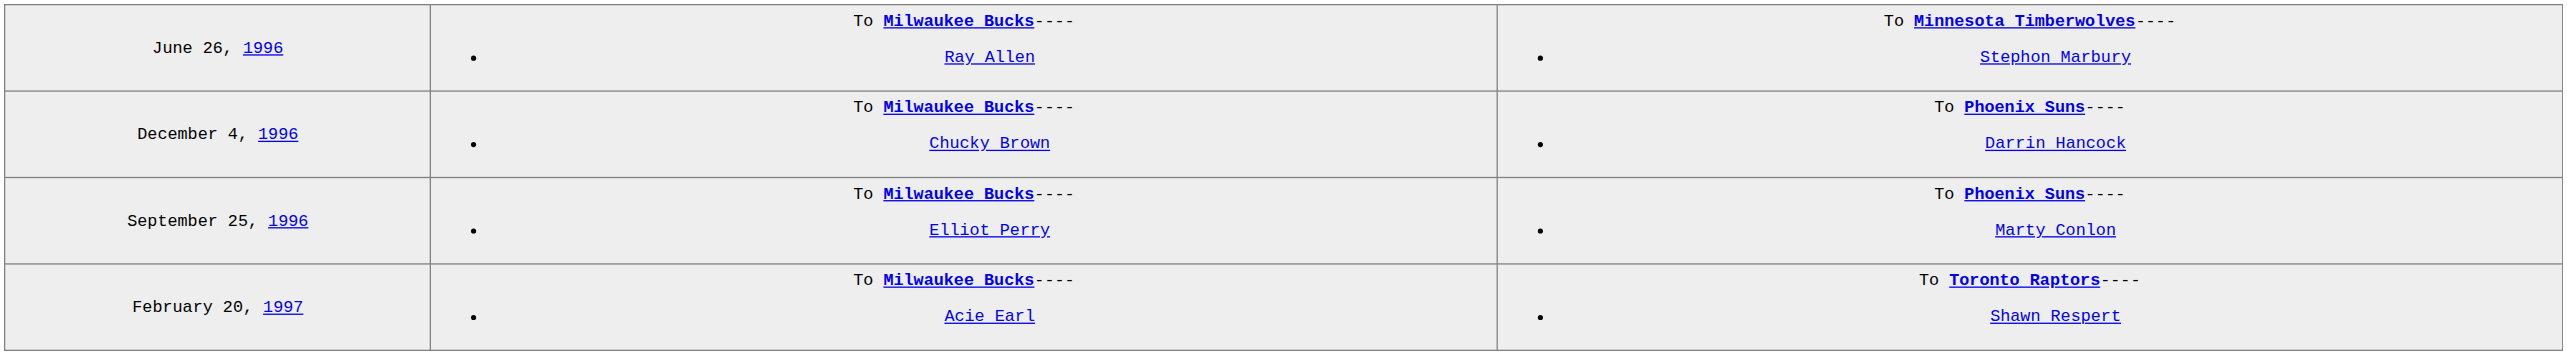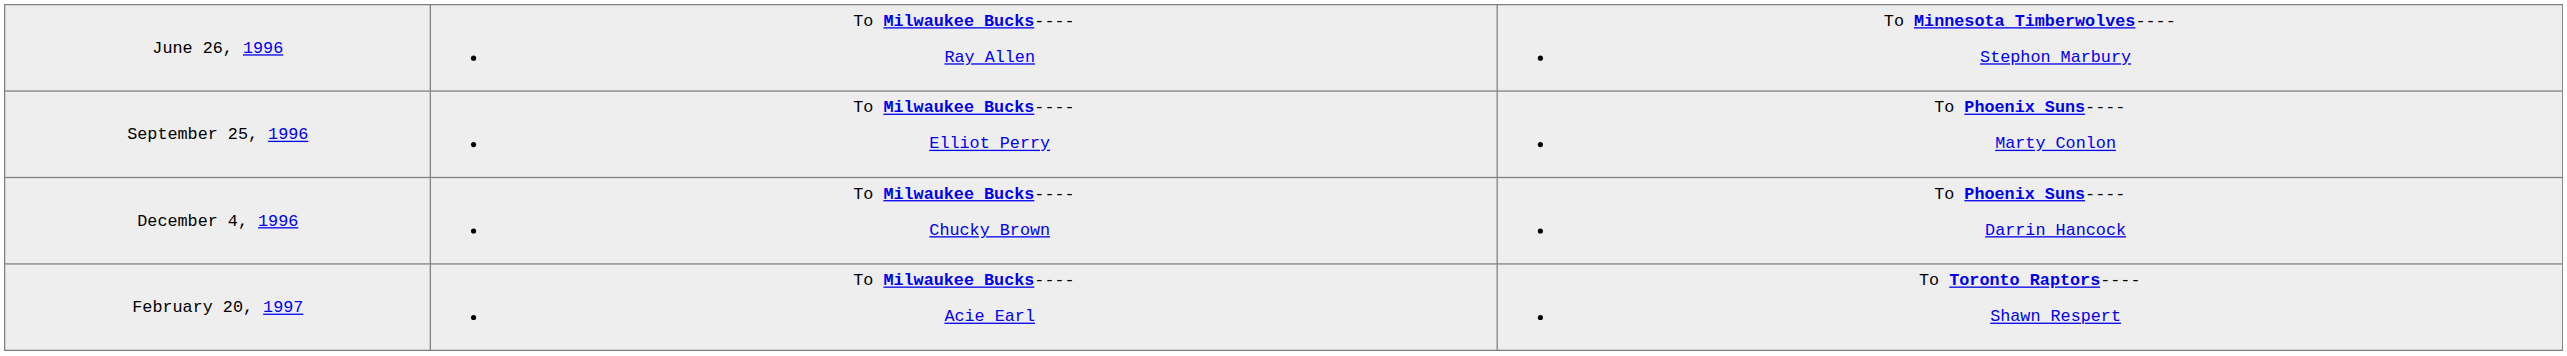 <table border="1" style="border-collapse:collapse; text-align:center; width:100%;"  cellpadding="5">
 <tr style="background:#eee;">
 <td style="width:12%">June 26, <a href='#'>1996</a></td>
 <td style="width:30%; vertical-align:top;">To <strong><a href='#'>Milwaukee Bucks</a></strong>----<br><ul><li><a href='#'>Ray Allen</a></li></ul></td>
 <td style="width:30%; vertical-align:top;">To <strong><a href='#'>Minnesota Timberwolves</a></strong>----<br><ul><li><a href='#'>Stephon Marbury</a></li></ul></td>
 </tr>
 <tr style="background:#eee;">
+<td style="width:12%">September 25, <a href='#'>1996</a></td>
+<td style="width:30%; vertical-align:top;">To <strong><a href='#'>Milwaukee Bucks</a></strong>----<br><ul><li><a href='#'>Elliot Perry</a></li></ul></td>
+<td style="width:30%; vertical-align:top;">To <strong><a href='#'>Phoenix Suns</a></strong>----<br><ul><li><a href='#'>Marty Conlon</a></li></ul></td>
+</tr>
+<tr style="background:#eee;">
 <td style="width:12%">December 4, <a href='#'>1996</a></td>
 <td style="width:30%; vertical-align:top;">To <strong><a href='#'>Milwaukee Bucks</a></strong>----<br><ul><li><a href='#'>Chucky Brown</a></li></ul></td>
 <td style="width:30%; vertical-align:top;">To <strong><a href='#'>Phoenix Suns</a></strong>----<br><ul><li><a href='#'>Darrin Hancock</a></li></ul></td>
-</tr>
-<tr style="background:#eee;">
-<td style="width:12%">September 25, <a href='#'>1996</a></td>
-<td style="width:30%; vertical-align:top;">To <strong><a href='#'>Milwaukee Bucks</a></strong>----<br><ul><li><a href='#'>Elliot Perry</a></li></ul></td>
-<td style="width:30%; vertical-align:top;">To <strong><a href='#'>Phoenix Suns</a></strong>----<br><ul><li><a href='#'>Marty Conlon</a></li></ul></td>
 </tr>
 <tr style="background:#eee;">
 <td style="width:12%">February  20, <a href='#'>1997</a></td>
 <td style="width:30%; vertical-align:top;">To <strong><a href='#'>Milwaukee Bucks</a></strong>----<br><ul><li><a href='#'>Acie Earl</a></li></ul></td>
 <td style="width:30%; vertical-align:top;">To <strong><a href='#'>Toronto Raptors</a></strong>----<br><ul><li><a href='#'>Shawn Respert</a></li></ul></td>
 </tr>
 </table>
